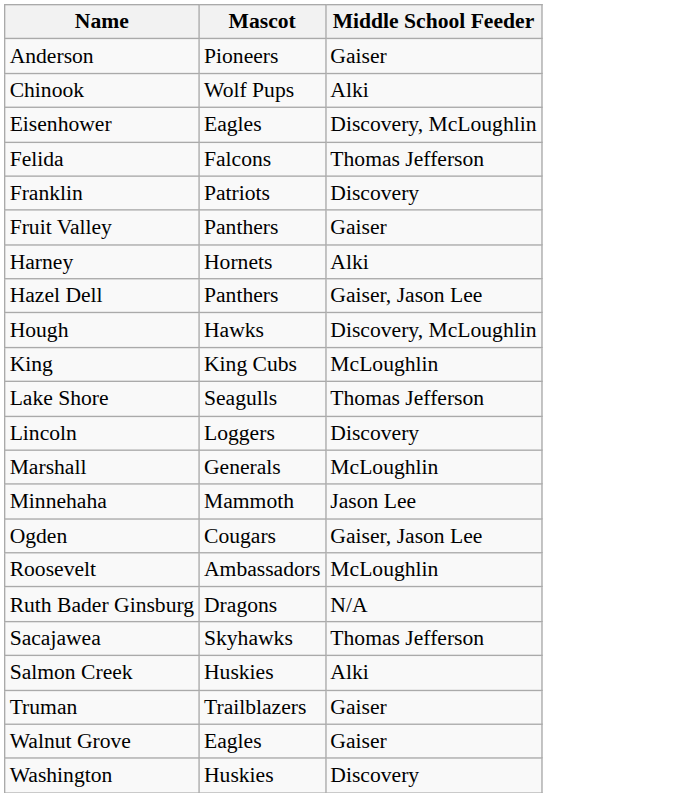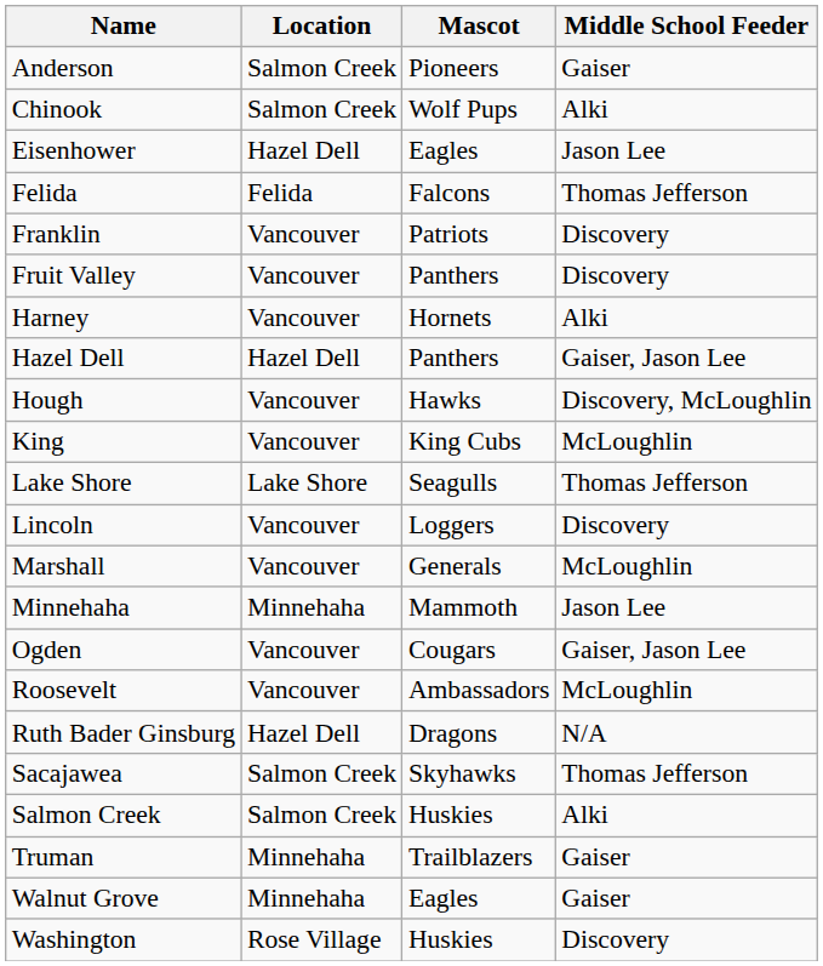 <table class="wikitable sortable">
 <tr>
 <th>Name</th>
+<th>Location</th>
 <th class="unsortable">Mascot</th>
 <th>Middle School Feeder</th>
 </tr>
 <tr>
 <td>Anderson</td>
+<td>Salmon Creek</td>
 <td>Pioneers</td>
 <td>Gaiser</td>
 </tr>
 <tr>
 <td>Chinook</td>
+<td>Salmon Creek</td>
 <td>Wolf Pups</td>
 <td>Alki</td>
 </tr>
 <tr>
 <td>Eisenhower</td>
+<td>Hazel Dell</td>
 <td>Eagles</td>
-<td>Discovery, McLoughlin</td>
+<td>Jason Lee</td>
 </tr>
 <tr>
+<td>Felida</td>
 <td>Felida</td>
 <td>Falcons</td>
 <td>Thomas Jefferson</td>
 </tr>
 <tr>
 <td>Franklin</td>
+<td>Vancouver</td>
 <td>Patriots</td>
 <td>Discovery</td>
 </tr>
 <tr>
 <td>Fruit Valley</td>
+<td>Vancouver</td>
 <td>Panthers</td>
-<td>Gaiser</td>
+<td>Discovery</td>
 </tr>
 <tr>
 <td>Harney</td>
+<td>Vancouver</td>
 <td>Hornets</td>
 <td>Alki</td>
 </tr>
 <tr>
+<td>Hazel Dell</td>
 <td>Hazel Dell</td>
 <td>Panthers</td>
 <td>Gaiser, Jason Lee</td>
 </tr>
 <tr>
 <td>Hough</td>
+<td>Vancouver</td>
 <td>Hawks</td>
 <td>Discovery, McLoughlin</td>
 </tr>
 <tr>
 <td>King</td>
+<td>Vancouver</td>
 <td>King Cubs</td>
 <td>McLoughlin</td>
 </tr>
 <tr>
+<td>Lake Shore</td>
 <td>Lake Shore</td>
 <td>Seagulls</td>
 <td>Thomas Jefferson</td>
 </tr>
 <tr>
 <td>Lincoln</td>
+<td>Vancouver</td>
 <td>Loggers</td>
 <td>Discovery</td>
 </tr>
 <tr>
 <td>Marshall</td>
+<td>Vancouver</td>
 <td>Generals</td>
 <td>McLoughlin</td>
 </tr>
 <tr>
+<td>Minnehaha</td>
 <td>Minnehaha</td>
 <td>Mammoth</td>
 <td>Jason Lee</td>
 </tr>
 <tr>
 <td>Ogden</td>
+<td>Vancouver</td>
 <td>Cougars</td>
 <td>Gaiser, Jason Lee</td>
 </tr>
 <tr>
 <td>Roosevelt</td>
+<td>Vancouver</td>
 <td>Ambassadors</td>
 <td>McLoughlin</td>
 </tr>
 <tr>
 <td>Ruth Bader Ginsburg</td>
+<td>Hazel Dell</td>
 <td>Dragons</td>
 <td>N/A</td>
 </tr>
 <tr>
 <td>Sacajawea</td>
+<td>Salmon Creek</td>
 <td>Skyhawks</td>
 <td>Thomas Jefferson</td>
 </tr>
 <tr>
+<td>Salmon Creek</td>
 <td>Salmon Creek</td>
 <td>Huskies</td>
 <td>Alki</td>
 </tr>
 <tr>
 <td>Truman</td>
+<td>Minnehaha</td>
 <td>Trailblazers</td>
 <td>Gaiser</td>
 </tr>
 <tr>
 <td>Walnut Grove</td>
+<td>Minnehaha</td>
 <td>Eagles</td>
 <td>Gaiser</td>
 </tr>
 <tr>
 <td>Washington</td>
+<td>Rose Village</td>
 <td>Huskies</td>
 <td>Discovery</td>
 </tr>
 </table>
